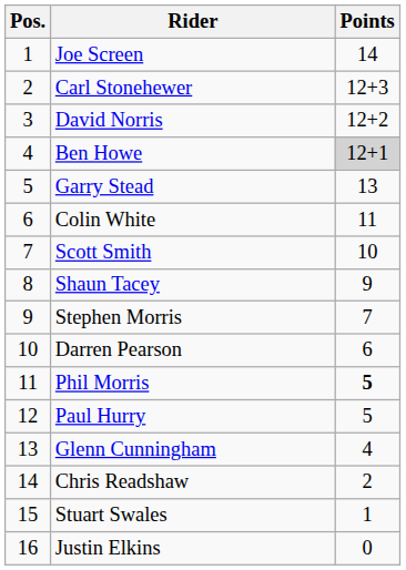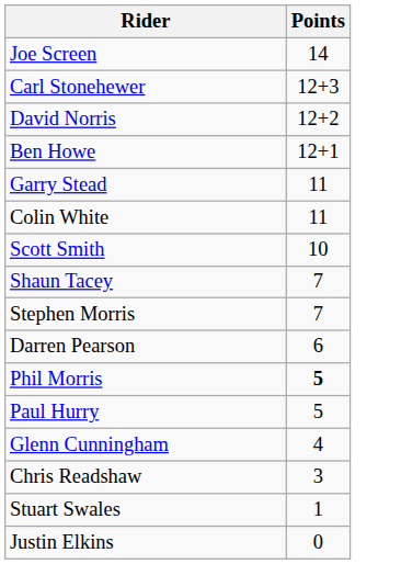 <table class=wikitable style="font-size:93%;">
 <tr>
-<th width=25px>Pos.</th>
 <th width=200px>Rider</th>
 <th width=40px>Points</th>
 </tr>
 <tr align=center>
-<td>1</td>
 <td align=left><a href='#'>Joe Screen</a></td>
 <td>14</td>
 </tr>
 <tr align=center>
-<td>2</td>
 <td align=left><a href='#'>Carl Stonehewer</a></td>
 <td>12+3</td>
 </tr>
 <tr align=center>
-<td>3</td>
 <td align=left><a href='#'>David Norris</a></td>
 <td>12+2</td>
 </tr>
 <tr align=center>
-<td>4</td>
 <td align=left><a href='#'>Ben Howe</a></td>
-<td style="background: lightgrey;">12+1</td>
+<td>12+1</td>
 </tr>
 <tr align=center>
-<td>5</td>
 <td align=left><a href='#'>Garry Stead</a></td>
-<td>13</td>
+<td>11</td>
 </tr>
 <tr align=center>
-<td>6</td>
 <td align=left>Colin White</td>
 <td>11</td>
 </tr>
 <tr align=center>
-<td>7</td>
 <td align=left><a href='#'>Scott Smith</a></td>
 <td>10</td>
 </tr>
 <tr align=center>
-<td>8</td>
 <td align=left><a href='#'>Shaun Tacey</a></td>
-<td>9</td>
+<td>7</td>
 </tr>
 <tr align=center>
-<td>9</td>
 <td align=left>Stephen Morris</td>
 <td>7</td>
 </tr>
 <tr align=center>
-<td>10</td>
 <td align=left>Darren Pearson</td>
 <td>6</td>
 </tr>
 <tr align=center>
-<td>11</td>
 <td align=left><a href='#'>Phil Morris</a></td>
 <td><strong>5</strong></td>
 </tr>
 <tr align=center>
-<td>12</td>
 <td align=left><a href='#'>Paul Hurry</a></td>
 <td>5</td>
 </tr>
 <tr align=center>
-<td>13</td>
 <td align=left><a href='#'>Glenn Cunningham</a></td>
 <td>4</td>
 </tr>
 <tr align=center>
-<td>14</td>
 <td align=left>Chris Readshaw</td>
-<td>2</td>
+<td>3</td>
 </tr>
 <tr align=center>
-<td>15</td>
 <td align=left>Stuart Swales</td>
 <td>1</td>
 </tr>
 <tr align=center>
-<td>16</td>
 <td align=left>Justin Elkins</td>
 <td>0</td>
 </tr>
 </table>
